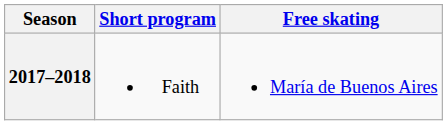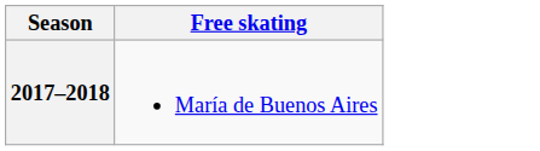 <table class=wikitable style=text-align:center>
 <tr>
 <th>Season</th>
-<th><a href='#'>Short program</a></th>
 <th><a href='#'>Free skating</a></th>
 </tr>
 <tr>
 <th>2017–2018<br></th>
-<td><br><ul><li>Faith<br></li></ul></td>
 <td><br><ul><li><a href='#'>María de Buenos Aires</a><br></li></ul></td>
 </tr>
 </table>
